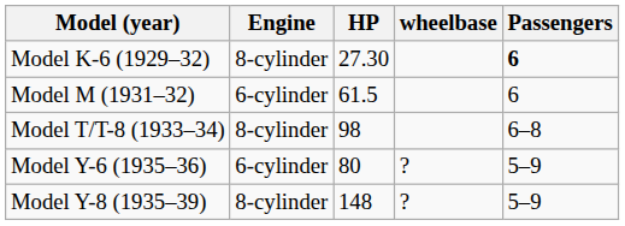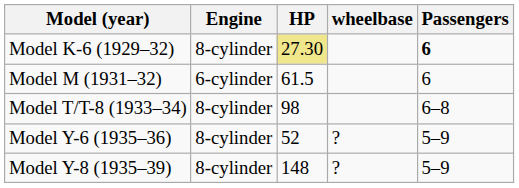 <table class="wikitable floatright" |style="width:25em;font-size:90%;">
 <tr>
 <th>Model (year)</th>
 <th>Engine</th>
 <th>HP</th>
 <th>wheelbase</th>
 <th>Passengers</th>
 </tr>
 <tr>
 <td>Model K-6 (1929–32)</td>
 <td>8-cylinder</td>
-<td>27.30</td>
+<td style="background: khaki;">27.30</td>
 <td> </td>
 <td><strong>6</strong></td>
 </tr>
 <tr>
 <td>Model M (1931–32)</td>
 <td>6-cylinder</td>
 <td>61.5</td>
 <td></td>
 <td>6</td>
 </tr>
 <tr>
 <td>Model T/T-8 (1933–34)</td>
 <td>8-cylinder</td>
 <td>98</td>
 <td></td>
 <td>6–8</td>
 </tr>
 <tr>
 <td>Model Y-6 (1935–36)</td>
-<td>6-cylinder</td>
-<td>80</td>
+<td>8-cylinder</td>
+<td>52</td>
 <td>?</td>
 <td>5–9</td>
 </tr>
 <tr>
 <td>Model Y-8 (1935–39)</td>
 <td>8-cylinder</td>
 <td>148</td>
 <td>?</td>
 <td>5–9</td>
 </tr>
 </table>
